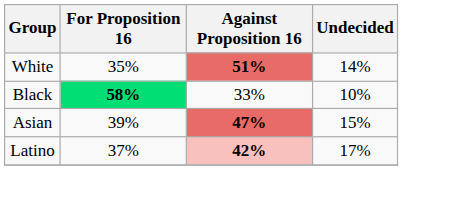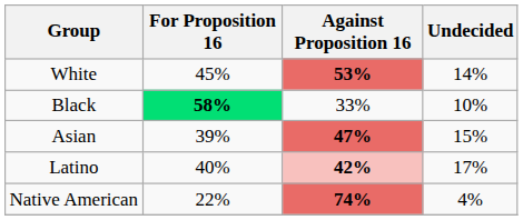 <table class="wikitable" style="font-size:90%;text-align:center;">
 <tr>
 <th>Group</th>
 <th style="width:100px;">For Proposition 16</th>
 <th style="width:100px;">Against Proposition 16</th>
 <th>Undecided</th>
 </tr>
 <tr>
 <td>White</td>
-<td>35%</td>
-<td style="background: rgb(233, 107, 103);"><strong>51%</strong></td>
+<td>45%</td>
+<td style="background: rgb(233, 107, 103);"><strong>53%</strong></td>
 <td>14%</td>
 </tr>
 <tr>
 <td>Black</td>
 <td style="background: rgb(1,223,116);"><strong>58%</strong></td>
 <td>33%</td>
 <td>10%</td>
 </tr>
 <tr>
 <td>Asian</td>
 <td>39%</td>
 <td style="background: rgb(233, 107, 103);"><strong>47%</strong></td>
 <td>15%</td>
 </tr>
 <tr>
 <td>Latino</td>
-<td>37%</td>
+<td>40%</td>
 <td style="background: rgb(248, 193, 190);"><strong>42%</strong></td>
 <td>17%</td>
 </tr>
 <tr>
+<td>Native American</td>
+<td>22%</td>
+<td style="background: rgb(233, 107, 103);"><strong>74%</strong></td>
+<td>4%</td>
+</tr>
+<tr>
 </tr>
 </table>
